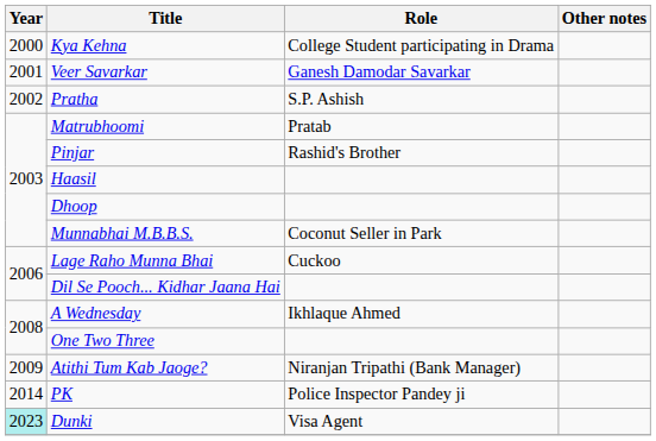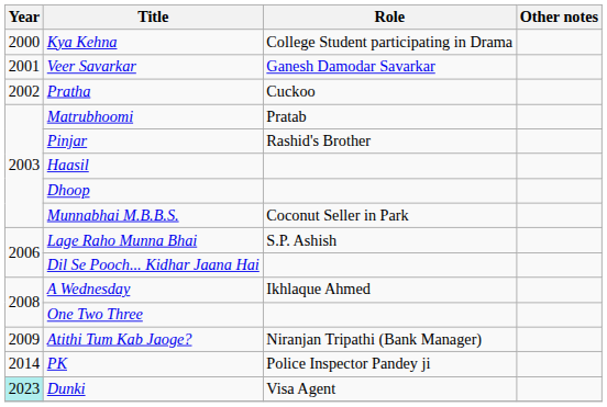 <table class="wikitable sortable">
 <tr>
 <th>Year</th>
 <th>Title</th>
 <th>Role</th>
 <th class="unsortable">Other notes</th>
 </tr>
 <tr>
 <td>2000</td>
 <td><em><a href='#'>Kya Kehna</a></em></td>
 <td>College Student participating in Drama</td>
 <td></td>
 </tr>
 <tr>
 <td>2001</td>
 <td><a href='#'><em>Veer Savarkar</em></a></td>
 <td><a href='#'>Ganesh Damodar Savarkar</a></td>
 <td></td>
 </tr>
 <tr>
 <td>2002</td>
 <td><em><a href='#'>Pratha</a></em></td>
-<td>S.P. Ashish</td>
+<td>Cuckoo</td>
 <td></td>
 </tr>
 <tr>
 <td rowspan="5">2003</td>
 <td><em><a href='#'>Matrubhoomi</a></em></td>
 <td>Pratab</td>
 <td></td>
 </tr>
 <tr>
 <td><a href='#'><em>Pinjar</em></a></td>
 <td>Rashid's Brother</td>
 <td></td>
 </tr>
 <tr>
 <td><a href='#'><em>Haasil</em></a></td>
 <td></td>
 <td></td>
 </tr>
 <tr>
 <td><em><a href='#'>Dhoop</a></em></td>
 <td></td>
 <td></td>
 </tr>
 <tr>
 <td><em><a href='#'>Munnabhai M.B.B.S.</a></em></td>
 <td>Coconut Seller in Park</td>
 <td></td>
 </tr>
 <tr>
 <td rowspan="2">2006</td>
 <td><em><a href='#'>Lage Raho Munna Bhai</a></em></td>
-<td>Cuckoo</td>
+<td>S.P. Ashish</td>
 <td></td>
 </tr>
 <tr>
 <td><em><a href='#'>Dil Se Pooch... Kidhar Jaana Hai</a></em></td>
 <td></td>
 <td></td>
 </tr>
 <tr>
 <td rowspan="2">2008</td>
 <td><em><a href='#'>A Wednesday</a></em></td>
 <td>Ikhlaque Ahmed</td>
 <td></td>
 </tr>
 <tr>
 <td><a href='#'><em>One Two Three</em></a></td>
 <td></td>
 <td></td>
 </tr>
 <tr>
 <td>2009</td>
 <td><em><a href='#'>Atithi Tum Kab Jaoge?</a></em></td>
 <td>Niranjan Tripathi (Bank Manager)</td>
 <td></td>
 </tr>
 <tr>
 <td>2014</td>
 <td><a href='#'><em>PK</em></a></td>
 <td>Police Inspector Pandey ji</td>
 <td></td>
 </tr>
 <tr>
 <td style="background: paleturquoise;">2023</td>
 <td><a href='#'><em>Dunki</em></a></td>
 <td>Visa Agent</td>
 <td></td>
 </tr>
 <tr>
 </tr>
 </table>
